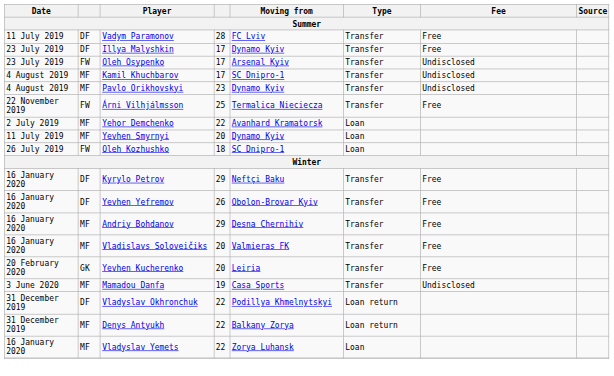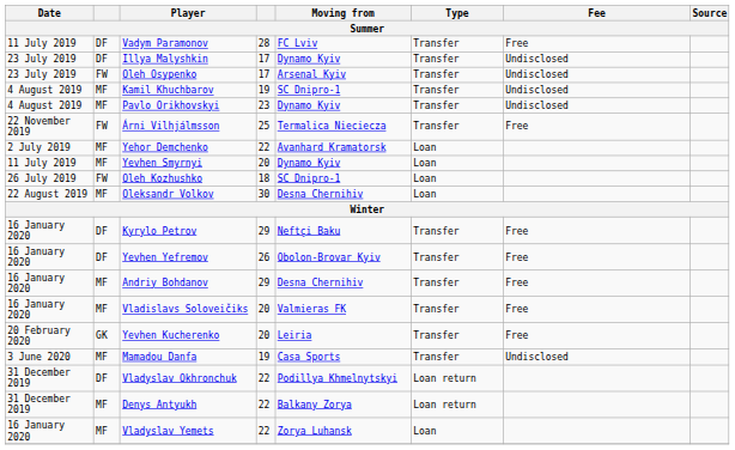 <table class="wikitable sortable">
 <tr>
 <th style="width:115px;">Date</th>
 <th style="width:30px;"></th>
 <th style="width:180px;">Player</th>
 <th style="width:20px;"></th>
 <th style="width:180px;">Moving from</th>
 <th style="width:120px;" class="unsortable">Type</th>
 <th style="width:250px;" class="unsortable">Fee</th>
 <th style="width:20px;">Source</th>
 </tr>
 <tr>
 <th colspan=8>Summer</th>
 </tr>
 <tr>
 <td>11 July 2019</td>
 <td>DF</td>
 <td> <a href='#'>Vadym Paramonov</a></td>
 <td>28</td>
 <td> <a href='#'>FC Lviv</a></td>
 <td>Transfer</td>
 <td>Free</td>
 <td></td>
 </tr>
 <tr>
 <td>23 July 2019</td>
 <td>DF</td>
 <td> <a href='#'>Illya Malyshkin</a></td>
 <td>17</td>
 <td> <a href='#'>Dynamo Kyiv</a></td>
 <td>Transfer</td>
-<td>Free</td>
+<td>Undisclosed</td>
 <td></td>
 </tr>
 <tr>
 <td>23 July 2019</td>
 <td>FW</td>
 <td> <a href='#'>Oleh Osypenko</a></td>
 <td>17</td>
 <td> <a href='#'>Arsenal Kyiv</a></td>
 <td>Transfer</td>
 <td>Undisclosed</td>
 <td></td>
 </tr>
 <tr>
 <td>4 August 2019</td>
 <td>MF</td>
 <td> <a href='#'>Kamil Khuchbarov</a></td>
-<td>17</td>
+<td>19</td>
 <td> <a href='#'>SC Dnipro-1</a></td>
 <td>Transfer</td>
 <td>Undisclosed</td>
 <td></td>
 </tr>
 <tr>
 <td>4 August 2019</td>
 <td>MF</td>
 <td> <a href='#'>Pavlo Orikhovskyi</a></td>
 <td>23</td>
 <td> <a href='#'>Dynamo Kyiv</a></td>
 <td>Transfer</td>
 <td>Undisclosed</td>
 <td></td>
 </tr>
 <tr>
 <td>22 November 2019</td>
 <td>FW</td>
 <td> <a href='#'>Árni Vilhjálmsson</a></td>
 <td>25</td>
 <td> <a href='#'>Termalica Nieciecza</a></td>
 <td>Transfer</td>
 <td>Free</td>
 <td></td>
 </tr>
 <tr>
 <td>2 July 2019</td>
 <td>MF</td>
 <td> <a href='#'>Yehor Demchenko</a></td>
 <td>22</td>
 <td> <a href='#'>Avanhard Kramatorsk</a></td>
 <td>Loan</td>
 <td></td>
 <td></td>
 </tr>
 <tr>
 <td>11 July 2019</td>
 <td>MF</td>
 <td> <a href='#'>Yevhen Smyrnyi</a></td>
 <td>20</td>
 <td> <a href='#'>Dynamo Kyiv</a></td>
 <td>Loan</td>
 <td></td>
 <td></td>
 </tr>
 <tr>
 <td>26 July 2019</td>
 <td>FW</td>
 <td> <a href='#'>Oleh Kozhushko</a></td>
 <td>18</td>
 <td> <a href='#'>SC Dnipro-1</a></td>
+<td>Loan</td>
+<td></td>
+<td></td>
+</tr>
+<tr>
+<td>22 August 2019</td>
+<td>MF</td>
+<td> <a href='#'>Oleksandr Volkov</a></td>
+<td>30</td>
+<td> <a href='#'>Desna Chernihiv</a></td>
 <td>Loan</td>
 <td></td>
 <td></td>
 </tr>
 <tr>
 <th colspan=8>Winter</th>
 </tr>
 <tr>
 <td>16 January 2020</td>
 <td>DF</td>
 <td> <a href='#'>Kyrylo Petrov</a></td>
 <td>29</td>
 <td> <a href='#'>Neftçi Baku</a></td>
 <td>Transfer</td>
 <td>Free</td>
 <td></td>
 </tr>
 <tr>
 <td>16 January 2020</td>
 <td>DF</td>
 <td> <a href='#'>Yevhen Yefremov</a></td>
 <td>26</td>
 <td> <a href='#'>Obolon-Brovar Kyiv</a></td>
 <td>Transfer</td>
 <td>Free</td>
 <td></td>
 </tr>
 <tr>
 <td>16 January 2020</td>
 <td>MF</td>
 <td> <a href='#'>Andriy Bohdanov</a></td>
 <td>29</td>
 <td> <a href='#'>Desna Chernihiv</a></td>
 <td>Transfer</td>
 <td>Free</td>
 <td></td>
 </tr>
 <tr>
 <td>16 January 2020</td>
 <td>MF</td>
 <td> <a href='#'>Vladislavs Soloveičiks</a></td>
 <td>20</td>
 <td> <a href='#'>Valmieras FK</a></td>
 <td>Transfer</td>
 <td>Free</td>
 <td></td>
 </tr>
 <tr>
 <td>20 February 2020</td>
 <td>GK</td>
 <td> <a href='#'>Yevhen Kucherenko</a></td>
 <td>20</td>
 <td> <a href='#'>Leiria</a></td>
 <td>Transfer</td>
 <td>Free</td>
 <td></td>
 </tr>
 <tr>
 <td>3 June 2020</td>
 <td>MF</td>
 <td> <a href='#'>Mamadou Danfa</a></td>
 <td>19</td>
 <td> <a href='#'>Casa Sports</a></td>
 <td>Transfer</td>
 <td>Undisclosed</td>
 <td></td>
 </tr>
 <tr>
 <td>31 December 2019</td>
 <td>DF</td>
 <td> <a href='#'>Vladyslav Okhronchuk</a></td>
 <td>22</td>
 <td> <a href='#'>Podillya Khmelnytskyi</a></td>
 <td>Loan return</td>
 <td></td>
 <td></td>
 </tr>
 <tr>
 <td>31 December 2019</td>
 <td>MF</td>
 <td> <a href='#'>Denys Antyukh</a></td>
 <td>22</td>
 <td> <a href='#'>Balkany Zorya</a></td>
 <td>Loan return</td>
 <td></td>
 <td></td>
 </tr>
 <tr>
 <td>16 January 2020</td>
 <td>MF</td>
 <td> <a href='#'>Vladyslav Yemets</a></td>
 <td>22</td>
 <td> <a href='#'>Zorya Luhansk</a></td>
 <td>Loan</td>
 <td></td>
 <td></td>
 </tr>
 <tr>
 </tr>
 </table>
